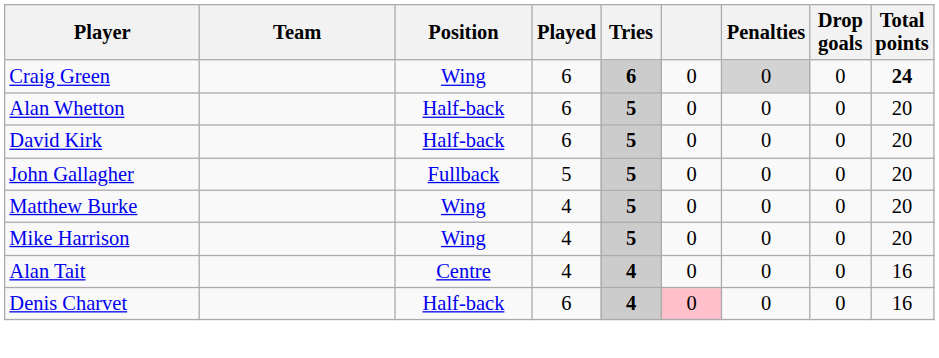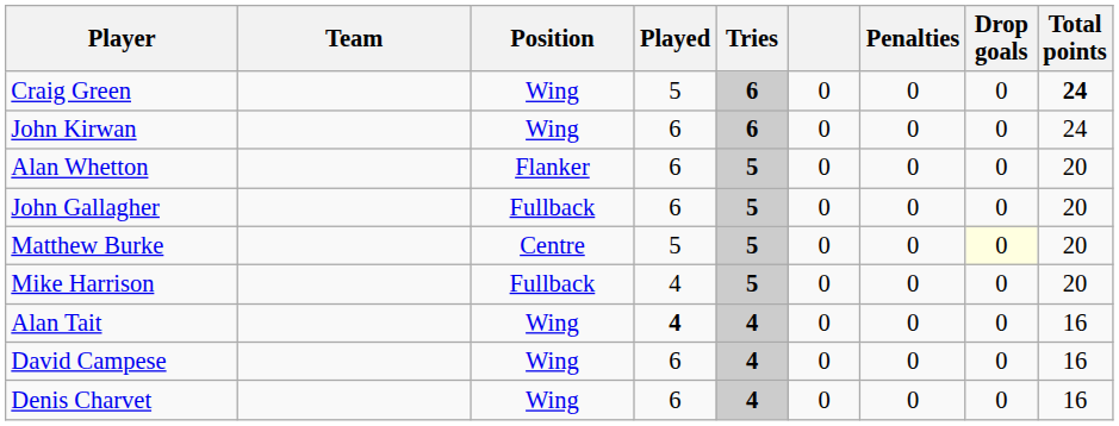 <table class="wikitable" style="text-align:center">
 <tr>
 <th width=145>Player</th>
 <th width=145>Team</th>
 <th width=100>Position</th>
 <th width=40>Played</th>
 <th width=40>Tries</th>
 <th width=40></th>
 <th width=40>Penalties</th>
 <th width=40>Drop goals</th>
 <th width=40>Total points</th>
 </tr>
 <tr>
 <td align="left"><a href='#'>Craig Green</a></td>
 <td align="left"></td>
 <td><a href='#'>Wing</a></td>
-<td>6</td>
+<td>5</td>
 <td ! scope=row style="background:#ccc"><strong>6</strong></td>
 <td>0</td>
-<td style="background: lightgrey;">0</td>
+<td>0</td>
 <td>0</td>
 <td><strong>24</strong></td>
 </tr>
 <tr>
-<td align="left"><a href='#'>Alan Whetton</a></td>
+<td align="left"><a href='#'>John Kirwan</a></td>
 <td align="left"></td>
-<td><a href='#'>Half-back</a></td>
+<td><a href='#'>Wing</a></td>
 <td>6</td>
-<td ! scope=row style="background:#ccc"><strong>5</strong></td>
+<td ! scope=row style="background:#ccc"><strong>6</strong></td>
 <td>0</td>
 <td>0</td>
 <td>0</td>
-<td>20</td>
+<td>24</td>
 </tr>
 <tr>
-<td align="left"><a href='#'>David Kirk</a></td>
+<td align="left"><a href='#'>Alan Whetton</a></td>
 <td align="left"></td>
-<td><a href='#'>Half-back</a></td>
+<td><a href='#'>Flanker</a></td>
 <td>6</td>
 <td ! scope=row style="background:#ccc"><strong>5</strong></td>
 <td>0</td>
 <td>0</td>
 <td>0</td>
 <td>20</td>
 </tr>
 <tr>
 <td align="left"><a href='#'>John Gallagher</a></td>
 <td align="left"></td>
 <td><a href='#'>Fullback</a></td>
-<td>5</td>
+<td>6</td>
 <td ! scope=row style="background:#ccc"><strong>5</strong></td>
 <td>0</td>
 <td>0</td>
 <td>0</td>
 <td>20</td>
 </tr>
 <tr>
 <td align="left"><a href='#'>Matthew Burke</a></td>
 <td align="left"></td>
-<td><a href='#'>Wing</a></td>
-<td>4</td>
+<td><a href='#'>Centre</a></td>
+<td>5</td>
 <td ! scope=row style="background:#ccc"><strong>5</strong></td>
 <td>0</td>
 <td>0</td>
-<td>0</td>
+<td style="background: lightyellow;">0</td>
 <td>20</td>
 </tr>
 <tr>
 <td align="left"><a href='#'>Mike Harrison</a></td>
 <td align="left"></td>
-<td><a href='#'>Wing</a></td>
+<td><a href='#'>Fullback</a></td>
 <td>4</td>
 <td ! scope=row style="background:#ccc"><strong>5</strong></td>
 <td>0</td>
 <td>0</td>
 <td>0</td>
 <td>20</td>
 </tr>
 <tr>
 <td align="left"><a href='#'>Alan Tait</a></td>
 <td align="left"></td>
-<td><a href='#'>Centre</a></td>
-<td>4</td>
+<td><a href='#'>Wing</a></td>
+<td><strong>4</strong></td>
+<td ! scope=row style="background:#ccc"><strong>4</strong></td>
+<td>0</td>
+<td>0</td>
+<td>0</td>
+<td>16</td>
+</tr>
+<tr>
+<td align="left"><a href='#'>David Campese</a></td>
+<td align="left"></td>
+<td><a href='#'>Wing</a></td>
+<td>6</td>
 <td ! scope=row style="background:#ccc"><strong>4</strong></td>
 <td>0</td>
 <td>0</td>
 <td>0</td>
 <td>16</td>
 </tr>
 <tr>
 <td align="left"><a href='#'>Denis Charvet</a></td>
 <td align="left"></td>
-<td><a href='#'>Half-back</a></td>
+<td><a href='#'>Wing</a></td>
 <td>6</td>
 <td ! scope=row style="background:#ccc"><strong>4</strong></td>
-<td style="background: pink;">0</td>
+<td>0</td>
 <td>0</td>
 <td>0</td>
 <td>16</td>
 </tr>
 </table>
